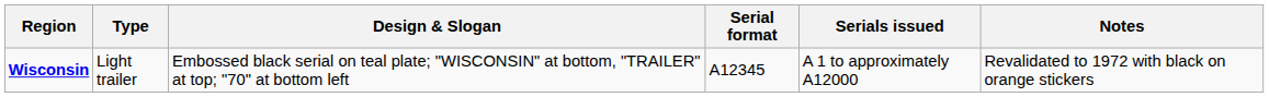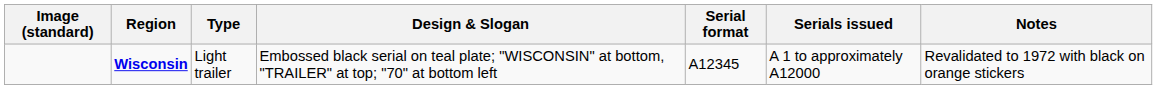 <table class="wikitable">
 <tr>
+<th>Image (standard)</th>
 <th>Region</th>
 <th>Type</th>
 <th>Design & Slogan</th>
 <th>Serial format</th>
 <th>Serials issued</th>
 <th>Notes</th>
 </tr>
 <tr>
+<td></td>
 <td><a href='#'><strong>Wisconsin</strong></a></td>
 <td>Light trailer</td>
 <td>Embossed black serial on teal plate; "WISCONSIN" at bottom, "TRAILER" at top; "70" at bottom left</td>
 <td>A12345</td>
 <td>A 1 to approximately A12000</td>
 <td>Revalidated to 1972 with black on orange stickers</td>
 </tr>
 </table>
